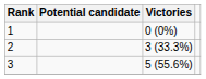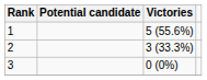 <table class="wikitable sortable">
 <tr>
 <th>Rank</th>
 <th>Potential candidate</th>
 <th>Victories</th>
 </tr>
 <tr>
 <td>1</td>
 <td></td>
-<td>0 (0%)</td>
+<td>5 (55.6%)</td>
 <td></td>
 </tr>
 <tr>
 <td>2</td>
 <td></td>
 <td>3 (33.3%)</td>
 <td></td>
 </tr>
 <tr>
 <td>3</td>
 <td></td>
-<td>5 (55.6%)</td>
+<td>0 (0%)</td>
 <td></td>
 </tr>
 <tr>
 </tr>
 </table>
